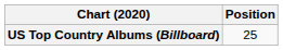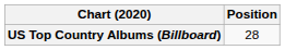 <table class="wikitable plainrowheaders" style="text-align:center;">
 <tr>
 <th>Chart (2020)</th>
 <th>Position</th>
 </tr>
 <tr>
 <th scope="row">US Top Country Albums (<em>Billboard</em>)</th>
-<td>25</td>
+<td>28</td>
 </tr>
 </table>
